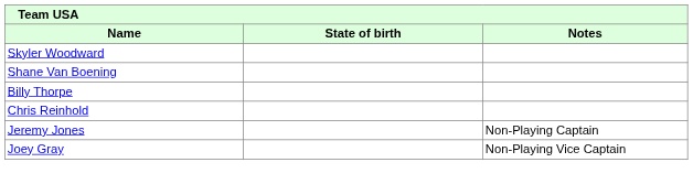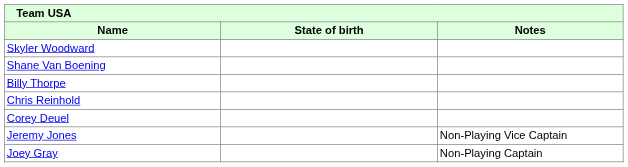 <table border="1" cellpadding="3" width="70%" style="border-collapse: collapse;">
 <tr bgcolor="#ddffdd">
 <td colspan=3>   <strong>Team USA</strong></td>
 </tr>
 <tr bgcolor="#ddffdd">
 <th width=35%>Name</th>
 <th width=35%>State of birth</th>
 <th width=30%%>Notes</th>
 </tr>
 <tr>
 <td><a href='#'>Skyler Woodward</a></td>
 <td></td>
 <td></td>
 </tr>
 <tr>
 <td><a href='#'>Shane Van Boening</a></td>
 <td></td>
 <td></td>
 </tr>
 <tr>
 <td><a href='#'>Billy Thorpe</a></td>
 <td></td>
 <td></td>
 </tr>
 <tr>
 <td><a href='#'>Chris Reinhold</a></td>
 <td></td>
 <td></td>
 </tr>
 <tr>
+<td><a href='#'>Corey Deuel</a></td>
+<td></td>
+<td></td>
+</tr>
+<tr>
 <td><a href='#'>Jeremy Jones</a></td>
 <td></td>
-<td>Non-Playing Captain</td>
+<td>Non-Playing Vice Captain</td>
 </tr>
 <tr>
 <td><a href='#'>Joey Gray</a></td>
 <td></td>
-<td>Non-Playing Vice Captain</td>
+<td>Non-Playing Captain</td>
 </tr>
 </table>
